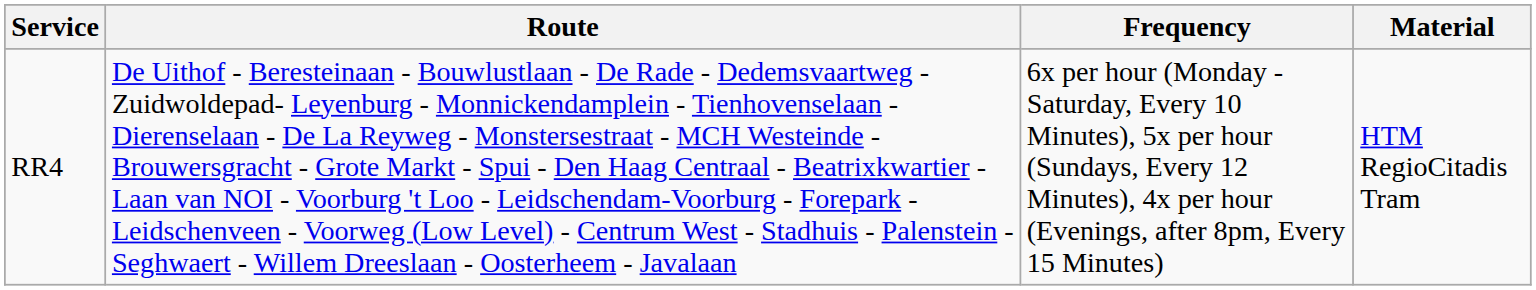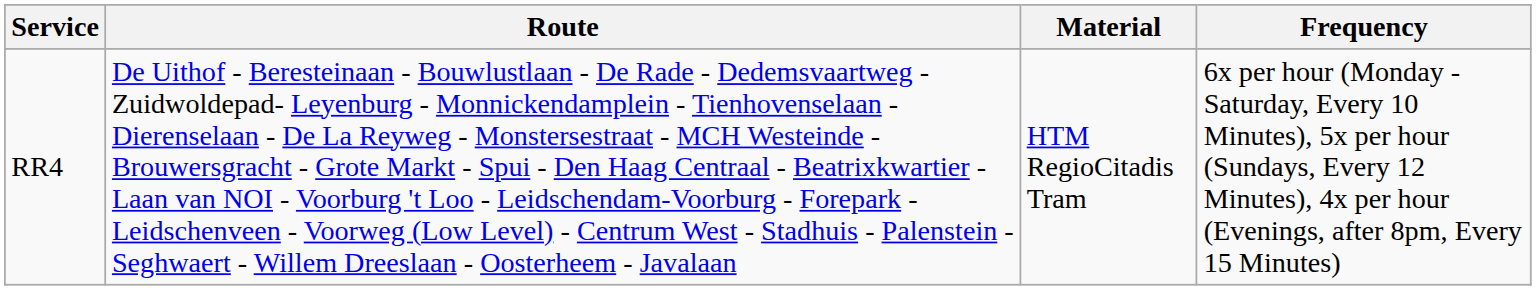 <table class="wikitable vatop">
 <tr>
 <th>Service</th>
 <th>Route</th>
+<th>Material</th>
 <th>Frequency</th>
-<th>Material</th>
 </tr>
 <tr>
 <td>RR4</td>
 <td><a href='#'>De Uithof</a> - <a href='#'>Beresteinaan</a> - <a href='#'>Bouwlustlaan</a> - <a href='#'>De Rade</a> - <a href='#'>Dedemsvaartweg</a> - Zuidwoldepad- <a href='#'>Leyenburg</a> - <a href='#'>Monnickendamplein</a> - <a href='#'>Tienhovenselaan</a> - <a href='#'>Dierenselaan</a> - <a href='#'>De La Reyweg</a> - <a href='#'>Monstersestraat</a> - <a href='#'>MCH Westeinde</a> - <a href='#'>Brouwersgracht</a> - <a href='#'>Grote Markt</a> - <a href='#'>Spui</a> - <a href='#'>Den Haag Centraal</a> - <a href='#'>Beatrixkwartier</a> - <a href='#'>Laan van NOI</a> - <a href='#'>Voorburg 't Loo</a> - <a href='#'>Leidschendam-Voorburg</a> - <a href='#'>Forepark</a> - <a href='#'>Leidschenveen</a> - <a href='#'>Voorweg (Low Level)</a> - <a href='#'>Centrum West</a> - <a href='#'>Stadhuis</a> - <a href='#'>Palenstein</a> - <a href='#'>Seghwaert</a> - <a href='#'>Willem Dreeslaan</a> - <a href='#'>Oosterheem</a> - <a href='#'>Javalaan</a></td>
+<td><a href='#'>HTM</a> RegioCitadis Tram</td>
 <td>6x per hour (Monday - Saturday, Every 10 Minutes), 5x per hour (Sundays, Every 12 Minutes), 4x per hour (Evenings, after 8pm, Every 15 Minutes)</td>
-<td><a href='#'>HTM</a> RegioCitadis Tram</td>
 </tr>
 </table>
